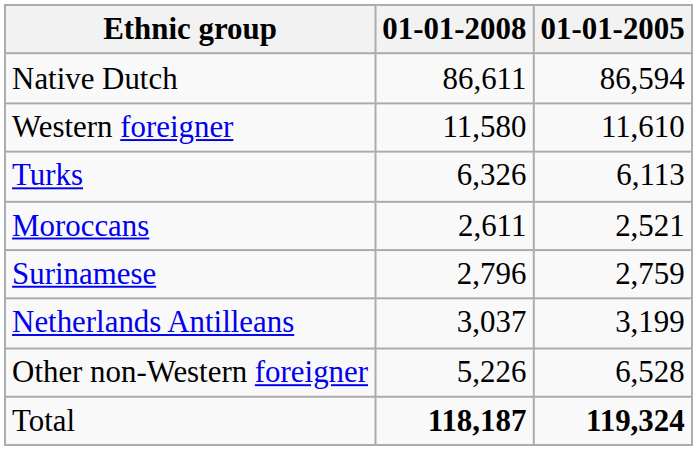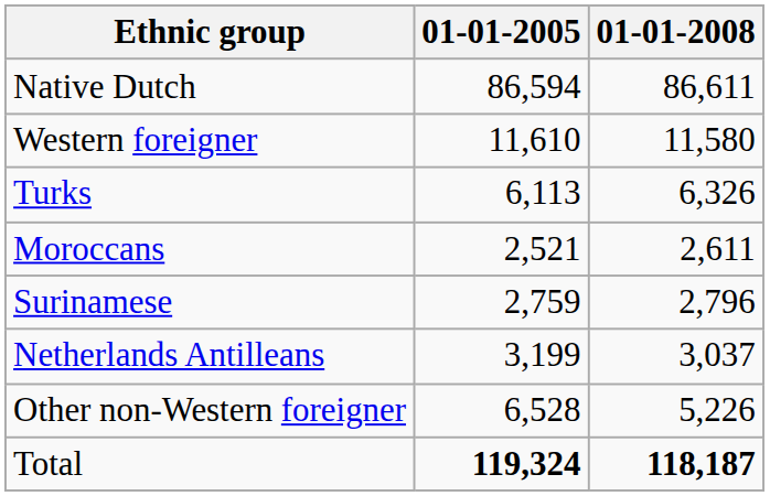 <table class="wikitable">
 <tr>
 <th>Ethnic group</th>
+<th class="nowrap">01-01-2005</th>
 <th class="nowrap">01-01-2008</th>
-<th class="nowrap">01-01-2005</th>
 </tr>
 <tr>
 <td>Native Dutch</td>
+<td ALIGN="right">86,594</td>
 <td ALIGN="right">86,611</td>
-<td ALIGN="right">86,594</td>
 </tr>
 <tr>
 <td>Western <a href='#'>foreigner</a></td>
+<td ALIGN="right">11,610</td>
 <td ALIGN="right">11,580</td>
-<td ALIGN="right">11,610</td>
 </tr>
 <tr>
 <td><a href='#'>Turks</a></td>
+<td ALIGN="right">6,113</td>
 <td ALIGN="right">6,326</td>
-<td ALIGN="right">6,113</td>
 </tr>
 <tr>
 <td><a href='#'>Moroccans</a></td>
+<td ALIGN="right">2,521</td>
 <td ALIGN="right">2,611</td>
-<td ALIGN="right">2,521</td>
 </tr>
 <tr>
 <td><a href='#'>Surinamese</a></td>
+<td ALIGN="right">2,759</td>
 <td ALIGN="right">2,796</td>
-<td ALIGN="right">2,759</td>
 </tr>
 <tr>
 <td><a href='#'>Netherlands Antilleans</a></td>
+<td ALIGN="right">3,199</td>
 <td ALIGN="right">3,037</td>
-<td ALIGN="right">3,199</td>
 </tr>
 <tr>
 <td>Other non-Western <a href='#'>foreigner</a></td>
+<td ALIGN="right">6,528</td>
 <td ALIGN="right">5,226</td>
-<td ALIGN="right">6,528</td>
 </tr>
 <tr>
 <td>Total</td>
+<td ALIGN="right"><strong>119,324</strong></td>
 <td ALIGN="right"><strong>118,187</strong></td>
-<td ALIGN="right"><strong>119,324</strong></td>
 </tr>
 </table>
